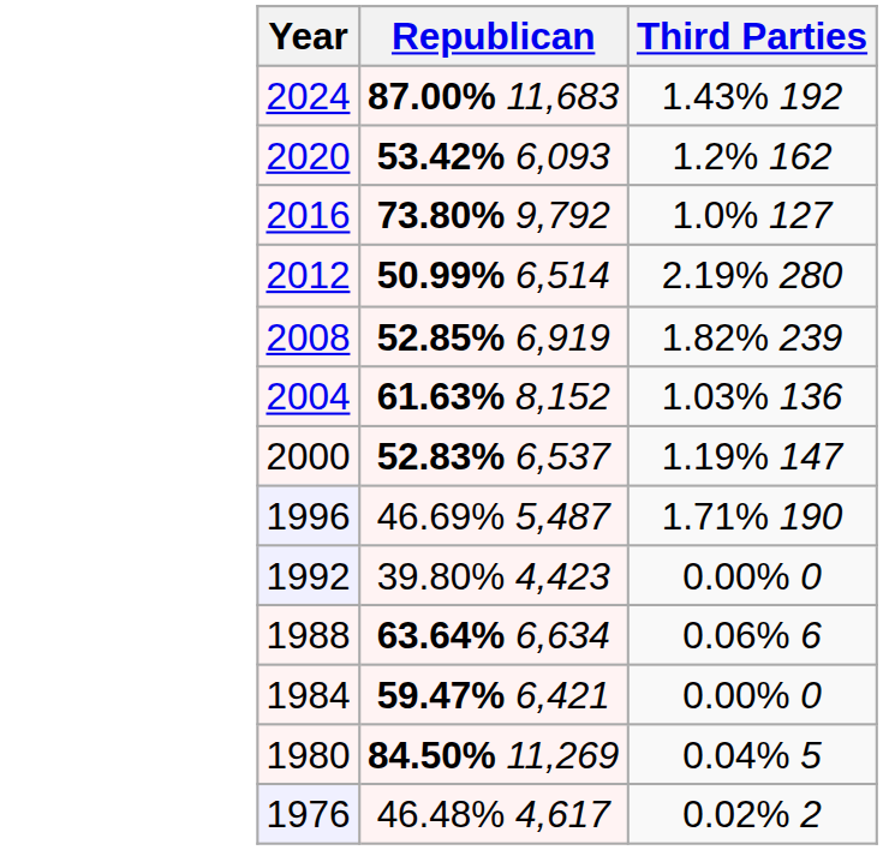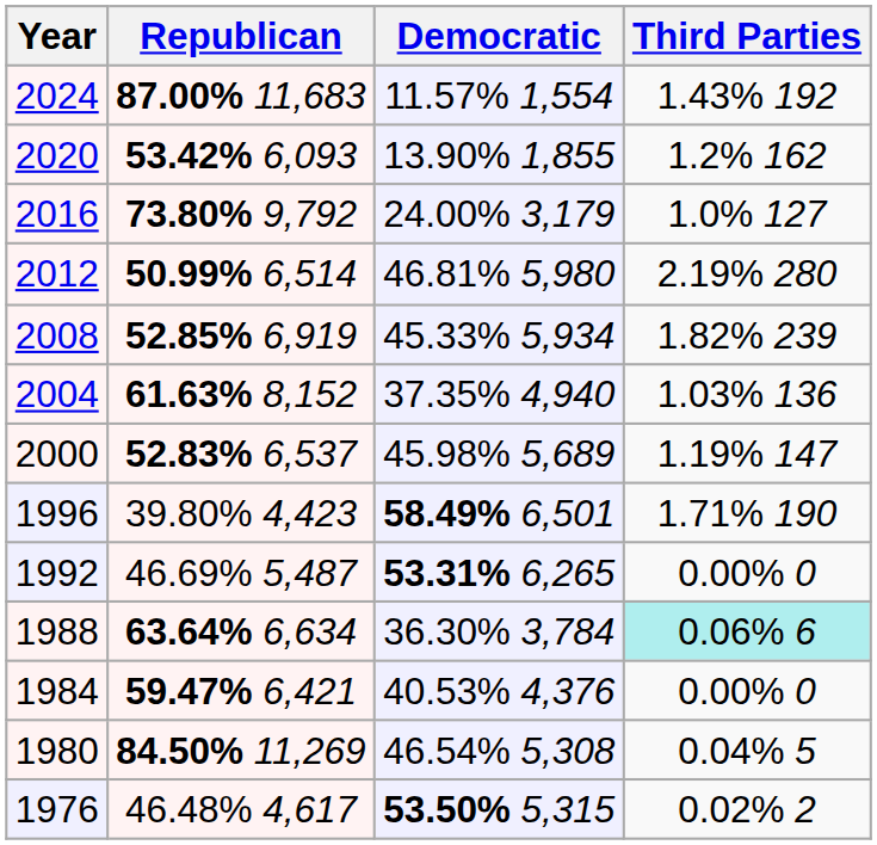 <table class="wikitable" style="float:right; font-size:95%;">
 <tr bgcolor=lightgrey>
 <th>Year</th>
 <th><a href='#'>Republican</a></th>
+<th><a href='#'>Democratic</a></th>
 <th><a href='#'>Third Parties</a></th>
 </tr>
 <tr>
 <td align="center" bgcolor="#fff3f3"><a href='#'>2024</a></td>
 <td align="center" bgcolor="#fff3f3"><strong>87.00%</strong> <em>11,683</em></td>
+<td align="center" bgcolor="#f0f0ff">11.57% <em>1,554</em></td>
 <td align="center">1.43% <em>192</em></td>
 </tr>
 <tr>
 <td align="center" bgcolor="#fff3f3"><a href='#'>2020</a></td>
 <td align="center" bgcolor="#fff3f3"><strong>53.42%</strong> <em>6,093</em></td>
+<td align="center" bgcolor="#f0f0ff">13.90% <em>1,855</em></td>
 <td align="center">1.2% <em>162</em></td>
 </tr>
 <tr>
 <td align="center" bgcolor="#fff3f3"><a href='#'>2016</a></td>
 <td align="center" bgcolor="#fff3f3"><strong>73.80%</strong> <em>9,792</em></td>
+<td align="center" bgcolor="#f0f0ff">24.00% <em>3,179</em></td>
 <td align="center">1.0% <em>127</em></td>
 </tr>
 <tr>
 <td align="center" bgcolor="#fff3f3"><a href='#'>2012</a></td>
 <td align="center" bgcolor="#fff3f3"><strong>50.99%</strong> <em>6,514</em></td>
+<td align="center" bgcolor="#f0f0ff">46.81% <em>5,980</em></td>
 <td align="center">2.19% <em>280</em></td>
 </tr>
 <tr>
 <td align="center" bgcolor="#fff3f3"><a href='#'>2008</a></td>
 <td align="center" bgcolor="#fff3f3"><strong>52.85%</strong> <em>6,919</em></td>
+<td align="center" bgcolor="#f0f0ff">45.33% <em>5,934</em></td>
 <td align="center">1.82% <em>239</em></td>
 </tr>
 <tr>
 <td align="center" bgcolor="#fff3f3"><a href='#'>2004</a></td>
 <td align="center" bgcolor="#fff3f3"><strong>61.63%</strong> <em>8,152</em></td>
+<td align="center" bgcolor="#f0f0ff">37.35% <em>4,940</em></td>
 <td align="center">1.03% <em>136</em></td>
 </tr>
 <tr>
 <td align="center" bgcolor="#fff3f3">2000</td>
 <td align="center" bgcolor="#fff3f3"><strong>52.83%</strong> <em>6,537</em></td>
+<td align="center" bgcolor="#f0f0ff">45.98% <em>5,689</em></td>
 <td align="center">1.19% <em>147</em></td>
 </tr>
 <tr>
 <td align="center" bgcolor="#f0f0ff">1996</td>
-<td align="center" bgcolor="#fff3f3">46.69% <em>5,487</em></td>
+<td align="center" bgcolor="#fff3f3">39.80% <em>4,423</em></td>
+<td align="center" bgcolor="#f0f0ff"><strong>58.49%</strong> <em>6,501</em></td>
 <td align="center">1.71% <em>190</em></td>
 </tr>
 <tr>
 <td align="center" bgcolor="#f0f0ff">1992</td>
-<td align="center" bgcolor="#fff3f3">39.80% <em>4,423</em></td>
+<td align="center" bgcolor="#fff3f3">46.69% <em>5,487</em></td>
+<td align="center" bgcolor="#f0f0ff"><strong>53.31%</strong> <em>6,265</em></td>
 <td align="center">0.00% <em>0</em></td>
 </tr>
 <tr>
 <td align="center" bgcolor="#fff3f3">1988</td>
 <td align="center" bgcolor="#fff3f3"><strong>63.64%</strong> <em>6,634</em></td>
-<td align="center">0.06% <em>6</em></td>
+<td align="center" bgcolor="#f0f0ff">36.30% <em>3,784</em></td>
+<td align="center" style="background: paleturquoise;">0.06% <em>6</em></td>
 </tr>
 <tr>
 <td align="center" bgcolor="#fff3f3">1984</td>
 <td align="center" bgcolor="#fff3f3"><strong>59.47%</strong> <em>6,421</em></td>
+<td align="center" bgcolor="#f0f0ff">40.53% <em>4,376</em></td>
 <td align="center">0.00% <em>0</em></td>
 </tr>
 <tr>
 <td align="center" bgcolor="#fff3f3">1980</td>
 <td align="center" bgcolor="#fff3f3"><strong>84.50%</strong> <em>11,269</em></td>
+<td align="center" bgcolor="#f0f0ff">46.54% <em>5,308</em></td>
 <td align="center">0.04% <em>5</em></td>
 </tr>
 <tr>
 <td align="center" bgcolor="#f0f0ff">1976</td>
 <td align="center" bgcolor="#fff3f3">46.48% <em>4,617</em></td>
+<td align="center" bgcolor="#f0f0ff"><strong>53.50%</strong> <em>5,315</em></td>
 <td align="center">0.02% <em>2</em></td>
 </tr>
 </table>
